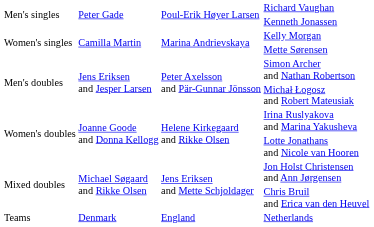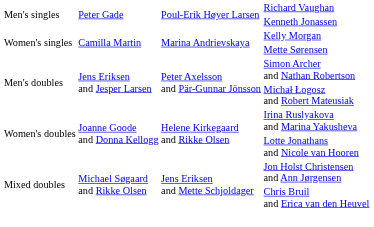 <table>
 <tr>
 <td rowspan=2>Men's singles</td>
 <td rowspan=2> <a href='#'>Peter Gade</a></td>
 <td rowspan=2> <a href='#'>Poul-Erik Høyer Larsen</a></td>
 <td> <a href='#'>Richard Vaughan</a></td>
 </tr>
 <tr>
 <td> <a href='#'>Kenneth Jonassen</a></td>
 </tr>
 <tr>
 <td rowspan=2>Women's singles</td>
 <td rowspan=2> <a href='#'>Camilla Martin</a></td>
 <td rowspan=2> <a href='#'>Marina Andrievskaya</a></td>
 <td> <a href='#'>Kelly Morgan</a></td>
 </tr>
 <tr>
 <td> <a href='#'>Mette Sørensen</a></td>
 </tr>
 <tr>
 <td rowspan=2>Men's doubles</td>
 <td rowspan=2> <a href='#'>Jens Eriksen</a><br>and <a href='#'>Jesper Larsen</a></td>
 <td rowspan=2> <a href='#'>Peter Axelsson</a><br>and <a href='#'>Pär-Gunnar Jönsson</a></td>
 <td> <a href='#'>Simon Archer</a><br>and <a href='#'>Nathan Robertson</a></td>
 </tr>
 <tr>
 <td> <a href='#'>Michał Łogosz</a><br>and <a href='#'>Robert Mateusiak</a></td>
 </tr>
 <tr>
 <td rowspan=2>Women's doubles</td>
 <td rowspan=2> <a href='#'>Joanne Goode</a><br>and <a href='#'>Donna Kellogg</a></td>
 <td rowspan=2> <a href='#'>Helene Kirkegaard</a><br>and <a href='#'>Rikke Olsen</a></td>
 <td> <a href='#'>Irina Ruslyakova</a><br>and <a href='#'>Marina Yakusheva</a></td>
 </tr>
 <tr>
 <td> <a href='#'>Lotte Jonathans</a><br>and <a href='#'>Nicole van Hooren</a></td>
 </tr>
 <tr>
 <td rowspan=2>Mixed doubles</td>
 <td rowspan=2> <a href='#'>Michael Søgaard</a><br>and <a href='#'>Rikke Olsen</a></td>
 <td rowspan=2> <a href='#'>Jens Eriksen</a><br>and <a href='#'>Mette Schjoldager</a></td>
 <td> <a href='#'>Jon Holst Christensen</a><br>and <a href='#'>Ann Jørgensen</a></td>
 </tr>
 <tr>
 <td> <a href='#'>Chris Bruil</a><br>and <a href='#'>Erica van den Heuvel</a></td>
 </tr>
-<tr>
-<td>Teams</td>
-<td> <a href='#'>Denmark</a></td>
-<td> <a href='#'>England</a></td>
-<td> <a href='#'>Netherlands</a></td>
-</tr>
 </table>
